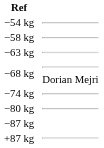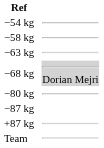 <table>
 <tr>
 <th style="padding:2px;">Ref</th>
 </tr>
 <tr>
 <td>−54 kg</td>
 <td></td>
 <td></td>
 <td> <hr> </td>
 <td align=center><br></td>
 </tr>
 <tr>
 <td>−58 kg</td>
 <td></td>
 <td></td>
 <td> <hr> </td>
 <td align=center></td>
 </tr>
 <tr>
 <td>−63 kg</td>
 <td></td>
 <td></td>
 <td> <hr> </td>
 <td align=center></td>
 </tr>
 <tr>
 <td>−68 kg</td>
 <td></td>
 <td></td>
-<td> <hr> Dorian Mejri<br></td>
-<td align=center></td>
-</tr>
-<tr>
-<td>−74 kg</td>
-<td></td>
-<td></td>
-<td> <hr> </td>
+<td style="background: lightgrey;"> <hr> Dorian Mejri<br></td>
 <td align=center></td>
 </tr>
 <tr>
 <td>−80 kg</td>
 <td></td>
 <td></td>
 <td> <hr> </td>
 <td align=center></td>
 </tr>
 <tr>
 <td>−87 kg</td>
 <td></td>
 <td></td>
 <td></td>
 <td align=center></td>
 </tr>
 <tr>
 <td>+87 kg</td>
 <td></td>
 <td></td>
 <td> <hr> </td>
 <td align=center></td>
 </tr>
+<tr>
+<td>Team</td>
+<td></td>
+<td></td>
+<td> <hr> </td>
+<td align=center></td>
+</tr>
 </table>
